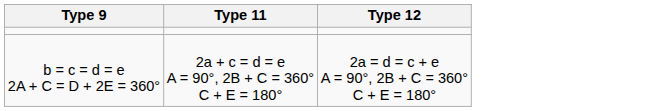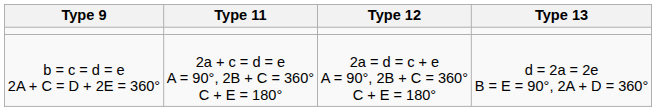 <table class=wikitable>
 <tr>
 <th>Type 9</th>
 <th>Type 11</th>
 <th>Type 12</th>
+<th>Type 13</th>
 </tr>
 <tr align=center>
+<td></td>
 <td></td>
 <td></td>
 <td></td>
 </tr>
 <tr align=center>
 <td><br>b = c = d = e<br>2A + C = D + 2E = 360°</td>
 <td><br>2a + c = d = e<br>A = 90°, 2B + C = 360°<br>C + E = 180°</td>
 <td><br>2a = d = c + e<br>A = 90°, 2B + C = 360°<br>C + E = 180°</td>
+<td><br>d = 2a = 2e<br>B = E = 90°, 2A + D = 360°</td>
 </tr>
 </table>
